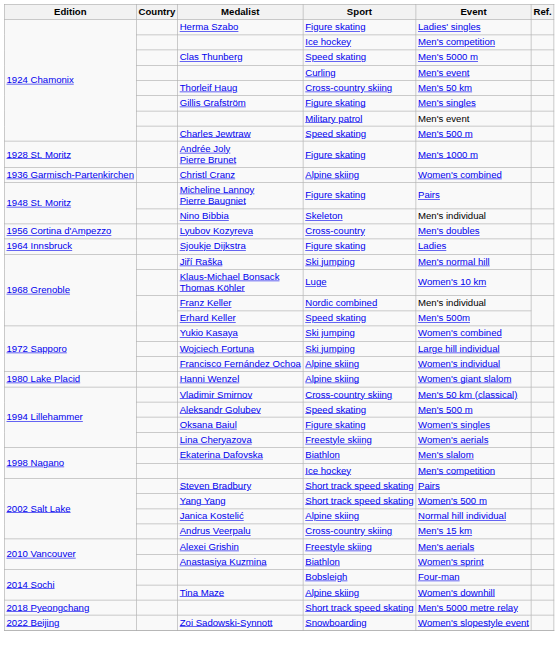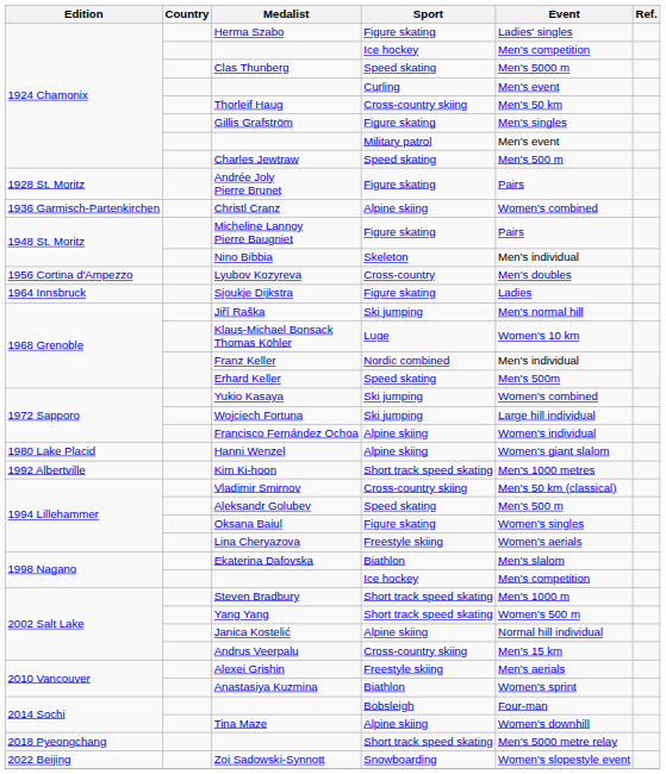 <table class="wikitable sortable">
 <tr>
 <th>Edition</th>
 <th>Country</th>
 <th>Medalist</th>
 <th>Sport</th>
 <th>Event</th>
 <th>Ref.</th>
 </tr>
 <tr>
 <td rowspan=8><a href='#'>1924 Chamonix</a></td>
 <td></td>
 <td><a href='#'>Herma Szabo</a></td>
 <td><a href='#'>Figure skating</a></td>
 <td><a href='#'>Ladies' singles</a></td>
 <td align=center></td>
 </tr>
 <tr>
 <td></td>
 <td></td>
 <td><a href='#'>Ice hockey</a></td>
 <td><a href='#'>Men's competition</a></td>
 <td align=center></td>
 </tr>
 <tr>
 <td></td>
 <td><a href='#'>Clas Thunberg</a></td>
 <td><a href='#'>Speed skating</a></td>
 <td><a href='#'>Men's 5000 m</a></td>
 <td align=center></td>
 </tr>
 <tr>
 <td></td>
 <td></td>
 <td><a href='#'>Curling</a></td>
 <td><a href='#'>Men's event</a></td>
 <td align=center></td>
 </tr>
 <tr>
 <td></td>
 <td><a href='#'>Thorleif Haug</a></td>
 <td><a href='#'>Cross-country skiing</a></td>
 <td><a href='#'>Men's 50 km</a></td>
 <td align=center></td>
 </tr>
 <tr>
 <td></td>
 <td><a href='#'>Gillis Grafström</a></td>
 <td><a href='#'>Figure skating</a></td>
 <td><a href='#'>Men's singles</a></td>
 <td align=center></td>
 </tr>
 <tr>
 <td></td>
 <td></td>
 <td><a href='#'>Military patrol</a></td>
 <td>Men's event</td>
 <td align=center></td>
 </tr>
 <tr>
 <td></td>
 <td><a href='#'>Charles Jewtraw</a></td>
 <td><a href='#'>Speed skating</a></td>
 <td><a href='#'>Men's 500 m</a></td>
 <td align=center></td>
 </tr>
 <tr>
 <td><a href='#'>1928 St. Moritz</a></td>
 <td></td>
 <td><a href='#'>Andrée Joly</a><br><a href='#'>Pierre Brunet</a></td>
 <td><a href='#'>Figure skating</a></td>
-<td><a href='#'>Men's 1000 m</a></td>
+<td><a href='#'>Pairs</a></td>
 <td align=center></td>
 </tr>
 <tr>
 <td><a href='#'>1936 Garmisch-Partenkirchen</a></td>
 <td></td>
 <td><a href='#'>Christl Cranz</a></td>
 <td><a href='#'>Alpine skiing</a></td>
 <td><a href='#'>Women's combined</a></td>
 <td align=center></td>
 </tr>
 <tr>
 <td rowspan=2><a href='#'>1948 St. Moritz</a></td>
 <td></td>
 <td><a href='#'>Micheline Lannoy</a> <br> <a href='#'>Pierre Baugniet</a></td>
 <td><a href='#'>Figure skating</a></td>
 <td><a href='#'>Pairs</a></td>
 <td align=center></td>
 </tr>
 <tr>
 <td></td>
 <td><a href='#'>Nino Bibbia</a></td>
 <td><a href='#'>Skeleton</a></td>
 <td>Men's individual</td>
 <td align=center></td>
 </tr>
 <tr>
 <td><a href='#'>1956 Cortina d'Ampezzo</a></td>
 <td><em></em></td>
 <td><a href='#'>Lyubov Kozyreva</a></td>
 <td><a href='#'>Cross-country</a></td>
 <td><a href='#'>Men's doubles</a></td>
 <td align=center></td>
 </tr>
 <tr>
 <td><a href='#'>1964 Innsbruck</a></td>
 <td></td>
 <td><a href='#'>Sjoukje Dijkstra</a></td>
 <td><a href='#'>Figure skating</a></td>
 <td><a href='#'>Ladies</a></td>
 <td align=center></td>
 </tr>
 <tr>
 <td rowspan="4"><a href='#'>1968 Grenoble</a></td>
 <td><em></em></td>
 <td><a href='#'>Jiří Raška</a></td>
 <td><a href='#'>Ski jumping</a></td>
 <td><a href='#'>Men's normal hill</a></td>
 <td align=center></td>
 </tr>
 <tr>
 <td><em></em></td>
 <td><a href='#'>Klaus-Michael Bonsack</a><br><a href='#'>Thomas Köhler</a></td>
 <td><a href='#'>Luge</a></td>
 <td><a href='#'>Women's 10 km</a></td>
 <td align=center></td>
 </tr>
 <tr>
 <td rowspan="2"><em></em></td>
 <td><a href='#'>Franz Keller</a></td>
 <td><a href='#'>Nordic combined</a></td>
 <td>Men's individual</td>
 <td rowspan="2" align="center"></td>
 </tr>
 <tr>
 <td><a href='#'>Erhard Keller</a></td>
 <td><a href='#'>Speed skating</a></td>
 <td><a href='#'>Men's 500m</a></td>
 </tr>
 <tr>
 <td rowspan=3><a href='#'>1972 Sapporo</a></td>
 <td></td>
 <td><a href='#'>Yukio Kasaya</a></td>
 <td><a href='#'>Ski jumping</a></td>
 <td><a href='#'>Women's combined</a></td>
 <td align=center></td>
 </tr>
 <tr>
 <td></td>
 <td><a href='#'>Wojciech Fortuna</a></td>
 <td><a href='#'>Ski jumping</a></td>
 <td><a href='#'>Large hill individual</a></td>
 <td align=center></td>
 </tr>
 <tr>
 <td></td>
 <td><a href='#'>Francisco Fernández Ochoa</a></td>
 <td><a href='#'>Alpine skiing</a></td>
 <td><a href='#'>Women's individual</a></td>
 <td align=center></td>
 </tr>
 <tr>
 <td><a href='#'>1980 Lake Placid</a></td>
 <td></td>
 <td><a href='#'>Hanni Wenzel</a></td>
 <td><a href='#'>Alpine skiing</a></td>
 <td><a href='#'>Women's giant slalom</a></td>
 <td align=center></td>
 </tr>
 <tr>
+<td><a href='#'>1992 Albertville</a></td>
+<td></td>
+<td><a href='#'>Kim Ki-hoon</a></td>
+<td><a href='#'>Short track speed skating</a></td>
+<td><a href='#'>Men's 1000 metres</a></td>
+<td align=center></td>
+</tr>
+<tr>
 <td rowspan=4><a href='#'>1994 Lillehammer</a></td>
 <td></td>
 <td><a href='#'>Vladimir Smirnov</a></td>
 <td><a href='#'>Cross-country skiing</a></td>
 <td><a href='#'>Men's 50 km (classical)</a></td>
 <td align=center></td>
 </tr>
 <tr>
 <td></td>
 <td><a href='#'>Aleksandr Golubev</a></td>
 <td><a href='#'>Speed skating</a></td>
 <td><a href='#'>Men's 500 m</a></td>
 <td align=center></td>
 </tr>
 <tr>
 <td></td>
 <td><a href='#'>Oksana Baiul</a></td>
 <td><a href='#'>Figure skating</a></td>
 <td><a href='#'>Women's singles</a></td>
 <td align=center></td>
 </tr>
 <tr>
 <td></td>
 <td><a href='#'>Lina Cheryazova</a></td>
 <td><a href='#'>Freestyle skiing</a></td>
 <td><a href='#'>Women's aerials</a></td>
 <td align=center></td>
 </tr>
 <tr>
 <td rowspan=2><a href='#'>1998 Nagano</a></td>
 <td></td>
 <td><a href='#'>Ekaterina Dafovska</a></td>
 <td><a href='#'>Biathlon</a></td>
 <td><a href='#'>Men's slalom</a></td>
 <td align=center></td>
 </tr>
 <tr>
 <td></td>
 <td></td>
 <td><a href='#'>Ice hockey</a></td>
 <td><a href='#'>Men's competition</a></td>
 <td align=center></td>
 </tr>
 <tr>
 <td rowspan=4><a href='#'>2002 Salt Lake</a></td>
 <td></td>
 <td><a href='#'>Steven Bradbury</a></td>
 <td><a href='#'>Short track speed skating</a></td>
-<td><a href='#'>Pairs</a></td>
+<td><a href='#'>Men's 1000 m</a></td>
 <td align=center></td>
 </tr>
 <tr>
 <td></td>
 <td><a href='#'>Yang Yang</a></td>
 <td><a href='#'>Short track speed skating</a></td>
 <td><a href='#'>Women's 500 m</a></td>
 <td align=center></td>
 </tr>
 <tr>
 <td></td>
 <td><a href='#'>Janica Kostelić</a></td>
 <td><a href='#'>Alpine skiing</a></td>
 <td><a href='#'>Normal hill individual</a></td>
 <td align=center></td>
 </tr>
 <tr>
 <td></td>
 <td><a href='#'>Andrus Veerpalu</a></td>
 <td><a href='#'>Cross-country skiing</a></td>
 <td><a href='#'>Men's 15 km</a></td>
 <td align=center></td>
 </tr>
 <tr>
 <td rowspan=2><a href='#'>2010 Vancouver</a></td>
 <td></td>
 <td><a href='#'>Alexei Grishin</a></td>
 <td><a href='#'>Freestyle skiing</a></td>
 <td><a href='#'>Men's aerials</a></td>
 <td align=center></td>
 </tr>
 <tr>
 <td></td>
 <td><a href='#'>Anastasiya Kuzmina</a></td>
 <td><a href='#'>Biathlon</a></td>
 <td><a href='#'>Women's sprint</a></td>
 <td align=center></td>
 </tr>
 <tr>
 <td rowspan=2><a href='#'>2014 Sochi</a></td>
 <td></td>
 <td></td>
 <td><a href='#'>Bobsleigh</a></td>
 <td><a href='#'>Four-man</a></td>
 <td align=center></td>
 </tr>
 <tr>
 <td></td>
 <td><a href='#'>Tina Maze</a></td>
 <td><a href='#'>Alpine skiing</a></td>
 <td><a href='#'>Women's downhill</a></td>
 <td align=center></td>
 </tr>
 <tr>
 <td><a href='#'>2018 Pyeongchang</a></td>
 <td></td>
 <td></td>
 <td><a href='#'>Short track speed skating</a></td>
 <td><a href='#'>Men's 5000 metre relay</a></td>
 <td align=center></td>
 </tr>
 <tr>
 <td><a href='#'>2022 Beijing</a></td>
 <td></td>
 <td><a href='#'>Zoi Sadowski-Synnott</a></td>
 <td><a href='#'>Snowboarding</a></td>
 <td><a href='#'>Women's slopestyle event</a></td>
 <td align=center></td>
 </tr>
 <tr>
 </tr>
 </table>
